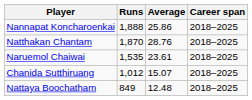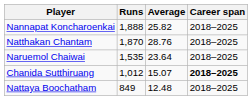 <table class="wikitable">
 <tr>
 <th>Player</th>
 <th>Runs</th>
 <th>Average</th>
 <th>Career span</th>
 </tr>
 <tr>
 <td><a href='#'>Nannapat Koncharoenkai</a></td>
 <td>1,888</td>
-<td>25.86</td>
+<td>25.82</td>
 <td>2018–2025</td>
 </tr>
 <tr>
 <td><a href='#'>Natthakan Chantam</a></td>
 <td>1,870</td>
 <td>28.76</td>
 <td>2018–2025</td>
 </tr>
 <tr>
 <td><a href='#'>Naruemol Chaiwai</a></td>
 <td>1,535</td>
-<td>23.61</td>
+<td>23.64</td>
 <td>2018–2025</td>
 </tr>
 <tr>
 <td><a href='#'>Chanida Sutthiruang</a></td>
 <td>1,012</td>
 <td>15.07</td>
-<td>2018–2025</td>
+<td><strong>2018–2025</strong></td>
 </tr>
 <tr>
 <td><a href='#'>Nattaya Boochatham</a></td>
 <td>849</td>
 <td>12.48</td>
 <td>2018–2025</td>
 </tr>
 </table>
